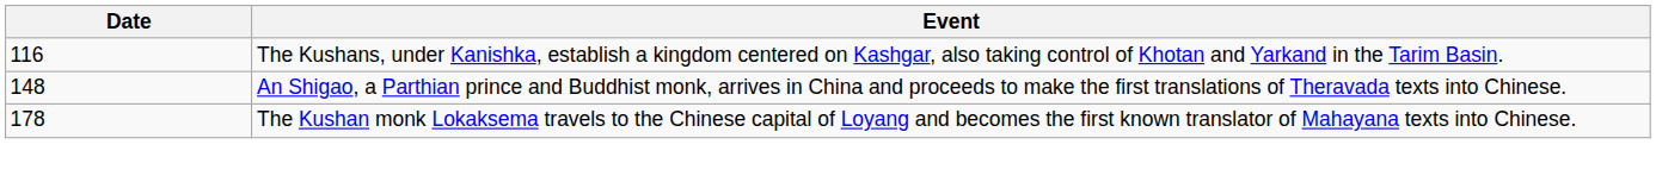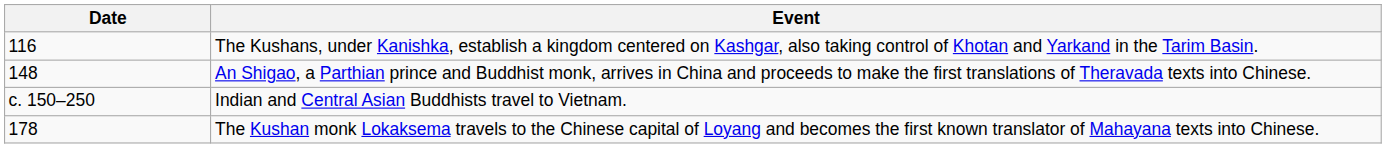 <table class="wikitable" width="100%">
 <tr>
 <th style="width:15%">Date</th>
 <th>Event</th>
 </tr>
 <tr>
 <td>116</td>
 <td>The Kushans, under <a href='#'>Kanishka</a>, establish a kingdom centered on <a href='#'>Kashgar</a>, also taking control of <a href='#'>Khotan</a> and <a href='#'>Yarkand</a> in the <a href='#'>Tarim Basin</a>.</td>
 </tr>
 <tr>
 <td>148</td>
 <td><a href='#'>An Shigao</a>, a <a href='#'>Parthian</a> prince and Buddhist monk, arrives in China and proceeds to make the first translations of <a href='#'>Theravada</a> texts into Chinese.</td>
 </tr>
 <tr>
+<td>c. 150–250</td>
+<td>Indian and <a href='#'>Central Asian</a> Buddhists travel to Vietnam.</td>
+</tr>
+<tr>
 <td>178</td>
 <td>The <a href='#'>Kushan</a> monk <a href='#'>Lokaksema</a> travels to the Chinese capital of <a href='#'>Loyang</a> and becomes the first known translator of <a href='#'>Mahayana</a> texts into Chinese.</td>
 </tr>
 </table>
